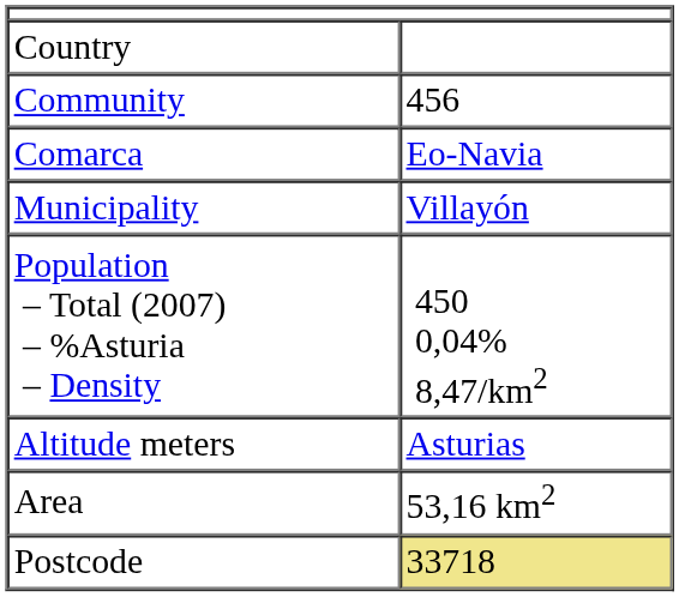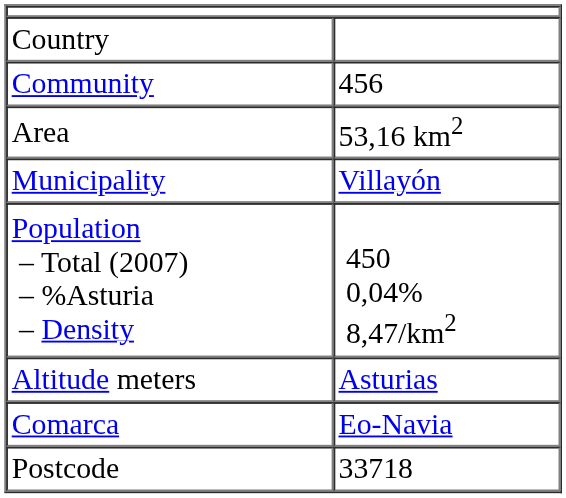 <table border="1" cellpadding="2" cellspacing="0" style="float:right; margin-left:1em" width="300px">
 <tr>
 <td align="center" colspan=2></td>
 </tr>
 <tr>
 <td>Country</td>
 <td></td>
 </tr>
 <tr>
 <td><a href='#'>Community</a></td>
 <td>456</td>
 </tr>
 <tr>
-<td><a href='#'>Comarca</a></td>
-<td><a href='#'>Eo-Navia</a></td>
+<td>Area</td>
+<td>53,16 km<sup>2</sup></td>
 </tr>
 <tr>
 <td><a href='#'>Municipality</a></td>
 <td> <a href='#'>Villayón</a></td>
 </tr>
 <tr>
 <td><a href='#'>Population</a><br> – Total (2007)<br> – %Asturia<br> – <a href='#'>Density</a></td>
 <td> <br> 450<br> 0,04%<br> 8,47/km<sup>2</sup></td>
 </tr>
 <tr>
 <td><a href='#'>Altitude</a> meters</td>
 <td> <a href='#'>Asturias</a></td>
 </tr>
 <tr>
-<td>Area</td>
-<td>53,16 km<sup>2</sup></td>
+<td><a href='#'>Comarca</a></td>
+<td><a href='#'>Eo-Navia</a></td>
 </tr>
 <tr>
 <td>Postcode</td>
-<td style="background: khaki;">33718</td>
+<td>33718</td>
 </tr>
 <tr>
 </tr>
 </table>
